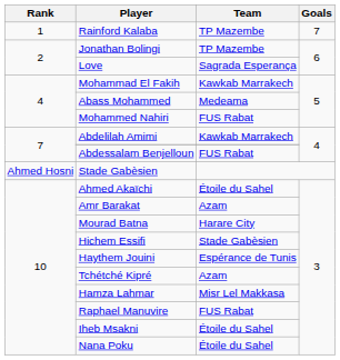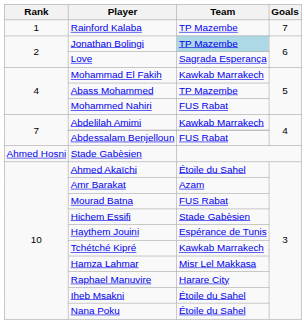 <table class="wikitable">
 <tr>
 <th>Rank</th>
 <th>Player</th>
 <th>Team</th>
 <th>Goals</th>
 </tr>
 <tr>
 <td align=center>1</td>
 <td> <a href='#'>Rainford Kalaba</a></td>
 <td> <a href='#'>TP Mazembe</a></td>
 <td align=center>7</td>
 </tr>
 <tr>
 <td align=center rowspan=2>2</td>
 <td> <a href='#'>Jonathan Bolingi</a></td>
-<td> <a href='#'>TP Mazembe</a></td>
+<td style="background: lightblue;"> <a href='#'>TP Mazembe</a></td>
 <td align=center rowspan=2>6</td>
 </tr>
 <tr>
 <td> <a href='#'>Love</a></td>
 <td> <a href='#'>Sagrada Esperança</a></td>
 </tr>
 <tr>
 <td align=center rowspan=3>4</td>
 <td> <a href='#'>Mohammad El Fakih</a></td>
 <td> <a href='#'>Kawkab Marrakech</a></td>
 <td align=center rowspan=3>5</td>
 </tr>
 <tr>
 <td> <a href='#'>Abass Mohammed</a></td>
-<td> <a href='#'>Medeama</a></td>
+<td> <a href='#'>TP Mazembe</a></td>
 </tr>
 <tr>
 <td> <a href='#'>Mohammed Nahiri</a></td>
 <td> <a href='#'>FUS Rabat</a></td>
 </tr>
 <tr>
 <td align=center rowspan=3>7</td>
 <td> <a href='#'>Abdelilah Amimi</a></td>
 <td> <a href='#'>Kawkab Marrakech</a></td>
 <td align=center rowspan=3>4</td>
 </tr>
 <tr>
 </tr>
 <tr>
 <td> <a href='#'>Abdessalam Benjelloun</a></td>
 <td> <a href='#'>FUS Rabat</a></td>
 </tr>
 <tr>
 <td> <a href='#'>Ahmed Hosni</a></td>
 <td> <a href='#'>Stade Gabèsien</a></td>
 </tr>
 <tr>
 <td align=center rowspan=10>10</td>
 <td> <a href='#'>Ahmed Akaïchi</a></td>
 <td> <a href='#'>Étoile du Sahel</a></td>
 <td align=center rowspan=10>3</td>
 </tr>
 <tr>
 <td> <a href='#'>Amr Barakat</a></td>
 <td> <a href='#'>Azam</a></td>
 </tr>
 <tr>
 <td> <a href='#'>Mourad Batna</a></td>
-<td> <a href='#'>Harare City</a></td>
+<td> <a href='#'>FUS Rabat</a></td>
 </tr>
 <tr>
 <td> <a href='#'>Hichem Essifi</a></td>
 <td> <a href='#'>Stade Gabèsien</a></td>
 </tr>
 <tr>
 <td> <a href='#'>Haythem Jouini</a></td>
 <td> <a href='#'>Espérance de Tunis</a></td>
 </tr>
 <tr>
 <td> <a href='#'>Tchétché Kipré</a></td>
-<td> <a href='#'>Azam</a></td>
+<td> <a href='#'>Kawkab Marrakech</a></td>
 </tr>
 <tr>
 <td> <a href='#'>Hamza Lahmar</a></td>
 <td> <a href='#'>Misr Lel Makkasa</a></td>
 </tr>
 <tr>
 <td> <a href='#'>Raphael Manuvire</a></td>
-<td> <a href='#'>FUS Rabat</a></td>
+<td> <a href='#'>Harare City</a></td>
 </tr>
 <tr>
 <td> <a href='#'>Iheb Msakni</a></td>
 <td> <a href='#'>Étoile du Sahel</a></td>
 </tr>
 <tr>
 <td> <a href='#'>Nana Poku</a></td>
 <td> <a href='#'>Étoile du Sahel</a></td>
 </tr>
 </table>
